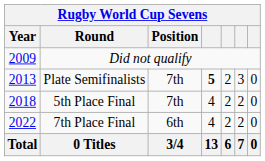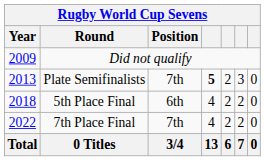 <table class="wikitable" style="text-align: center;">
 <tr>
 <th colspan="9"><a href='#'>Rugby World Cup Sevens</a></th>
 </tr>
 <tr>
 <th>Year</th>
 <th>Round</th>
 <th>Position</th>
 <th></th>
 <th></th>
 <th></th>
 <th></th>
 </tr>
 <tr>
 <td> <a href='#'>2009</a></td>
 <td colspan=6><em>Did not qualify</em></td>
 </tr>
 <tr>
 <td> <a href='#'>2013</a></td>
 <td>Plate Semifinalists</td>
 <td>7th</td>
 <td><strong>5</strong></td>
 <td>2</td>
 <td>3</td>
 <td>0</td>
 </tr>
 <tr>
 <td> <a href='#'>2018</a></td>
 <td>5th Place Final</td>
-<td>7th</td>
+<td>6th</td>
 <td>4</td>
 <td>2</td>
 <td>2</td>
 <td>0</td>
 </tr>
 <tr>
 <td> <a href='#'>2022</a></td>
 <td>7th Place Final</td>
-<td>6th</td>
+<td>7th</td>
 <td>4</td>
 <td>2</td>
 <td>2</td>
 <td>0</td>
 </tr>
 <tr>
 <th>Total</th>
 <th>0 Titles</th>
 <th>3/4</th>
 <th>13</th>
 <th>6</th>
 <th>7</th>
 <th>0</th>
 </tr>
 </table>
